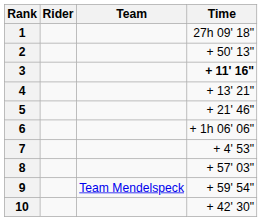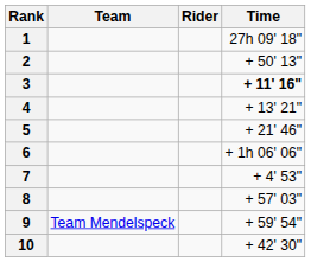 <table class="wikitable">
 <tr>
 <th scope="col">Rank</th>
+<th scope="col">Team</th>
 <th scope="col">Rider</th>
-<th scope="col">Team</th>
 <th scope="col">Time</th>
 </tr>
 <tr>
 <th scope="row">1</th>
+<td></td>
 <td> </td>
-<td></td>
 <td style="text-align:right;">27h 09' 18"</td>
 </tr>
 <tr>
 <th scope="row">2</th>
 <td></td>
 <td></td>
 <td style="text-align:right;">+ 50' 13"</td>
 </tr>
 <tr>
 <th scope="row">3</th>
 <td></td>
 <td></td>
 <td style="text-align:right;"><strong>+ 11' 16"</strong></td>
 </tr>
 <tr>
 <th scope="row">4</th>
 <td></td>
 <td></td>
 <td style="text-align:right;">+ 13' 21"</td>
 </tr>
 <tr>
 <th scope="row">5</th>
 <td></td>
 <td></td>
 <td style="text-align:right;">+ 21' 46"</td>
 </tr>
 <tr>
 <th scope="row">6</th>
 <td></td>
 <td></td>
 <td style="text-align:right;">+ 1h 06' 06"</td>
 </tr>
 <tr>
 <th scope="row">7</th>
 <td></td>
 <td></td>
 <td style="text-align:right;">+ 4' 53"</td>
 </tr>
 <tr>
 <th scope="row">8</th>
 <td></td>
 <td></td>
 <td style="text-align:right;">+ 57' 03"</td>
 </tr>
 <tr>
 <th scope="row">9</th>
+<td><a href='#'>Team Mendelspeck</a></td>
 <td></td>
-<td><a href='#'>Team Mendelspeck</a></td>
 <td style="text-align:right;">+ 59' 54"</td>
 </tr>
 <tr>
 <th scope="row">10</th>
 <td></td>
 <td></td>
 <td style="text-align:right;">+ 42' 30"</td>
 </tr>
 </table>
